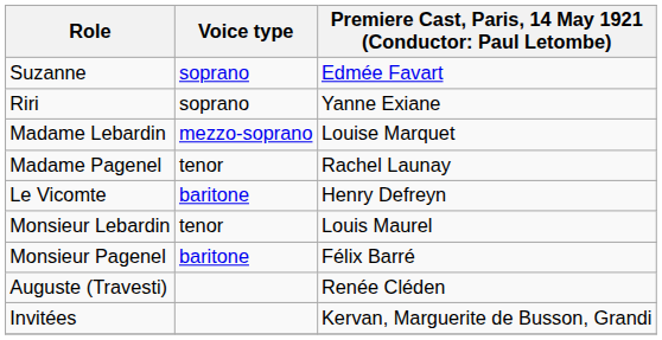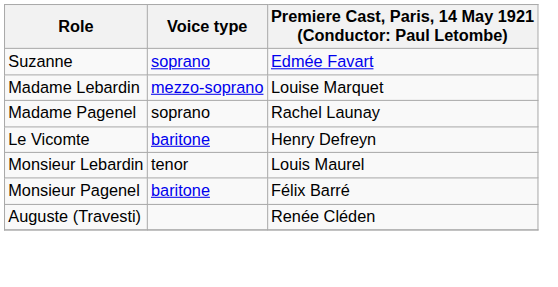 <table class="wikitable">
 <tr>
 <th>Role</th>
 <th>Voice type</th>
 <th>Premiere Cast, Paris, 14 May 1921<br>(Conductor: Paul Letombe)</th>
 </tr>
 <tr>
 <td>Suzanne</td>
 <td><a href='#'>soprano</a></td>
 <td><a href='#'>Edmée Favart</a></td>
 </tr>
 <tr>
-<td>Riri</td>
-<td>soprano</td>
-<td>Yanne Exiane</td>
-</tr>
-<tr>
 <td>Madame Lebardin</td>
 <td><a href='#'>mezzo-soprano</a></td>
 <td>Louise Marquet</td>
 </tr>
 <tr>
 <td>Madame Pagenel</td>
-<td>tenor</td>
+<td>soprano</td>
 <td>Rachel Launay</td>
 </tr>
 <tr>
 <td>Le Vicomte</td>
 <td><a href='#'>baritone</a></td>
 <td>Henry Defreyn</td>
 </tr>
 <tr>
 <td>Monsieur Lebardin</td>
 <td>tenor</td>
 <td>Louis Maurel</td>
 </tr>
 <tr>
 <td>Monsieur Pagenel</td>
 <td><a href='#'>baritone</a></td>
 <td>Félix Barré</td>
 </tr>
 <tr>
 <td>Auguste (Travesti)</td>
 <td></td>
 <td>Renée Cléden</td>
 </tr>
 <tr>
-<td>Invitées</td>
-<td></td>
-<td>Kervan, Marguerite de Busson, Grandi</td>
-</tr>
-<tr>
 </tr>
 </table>
